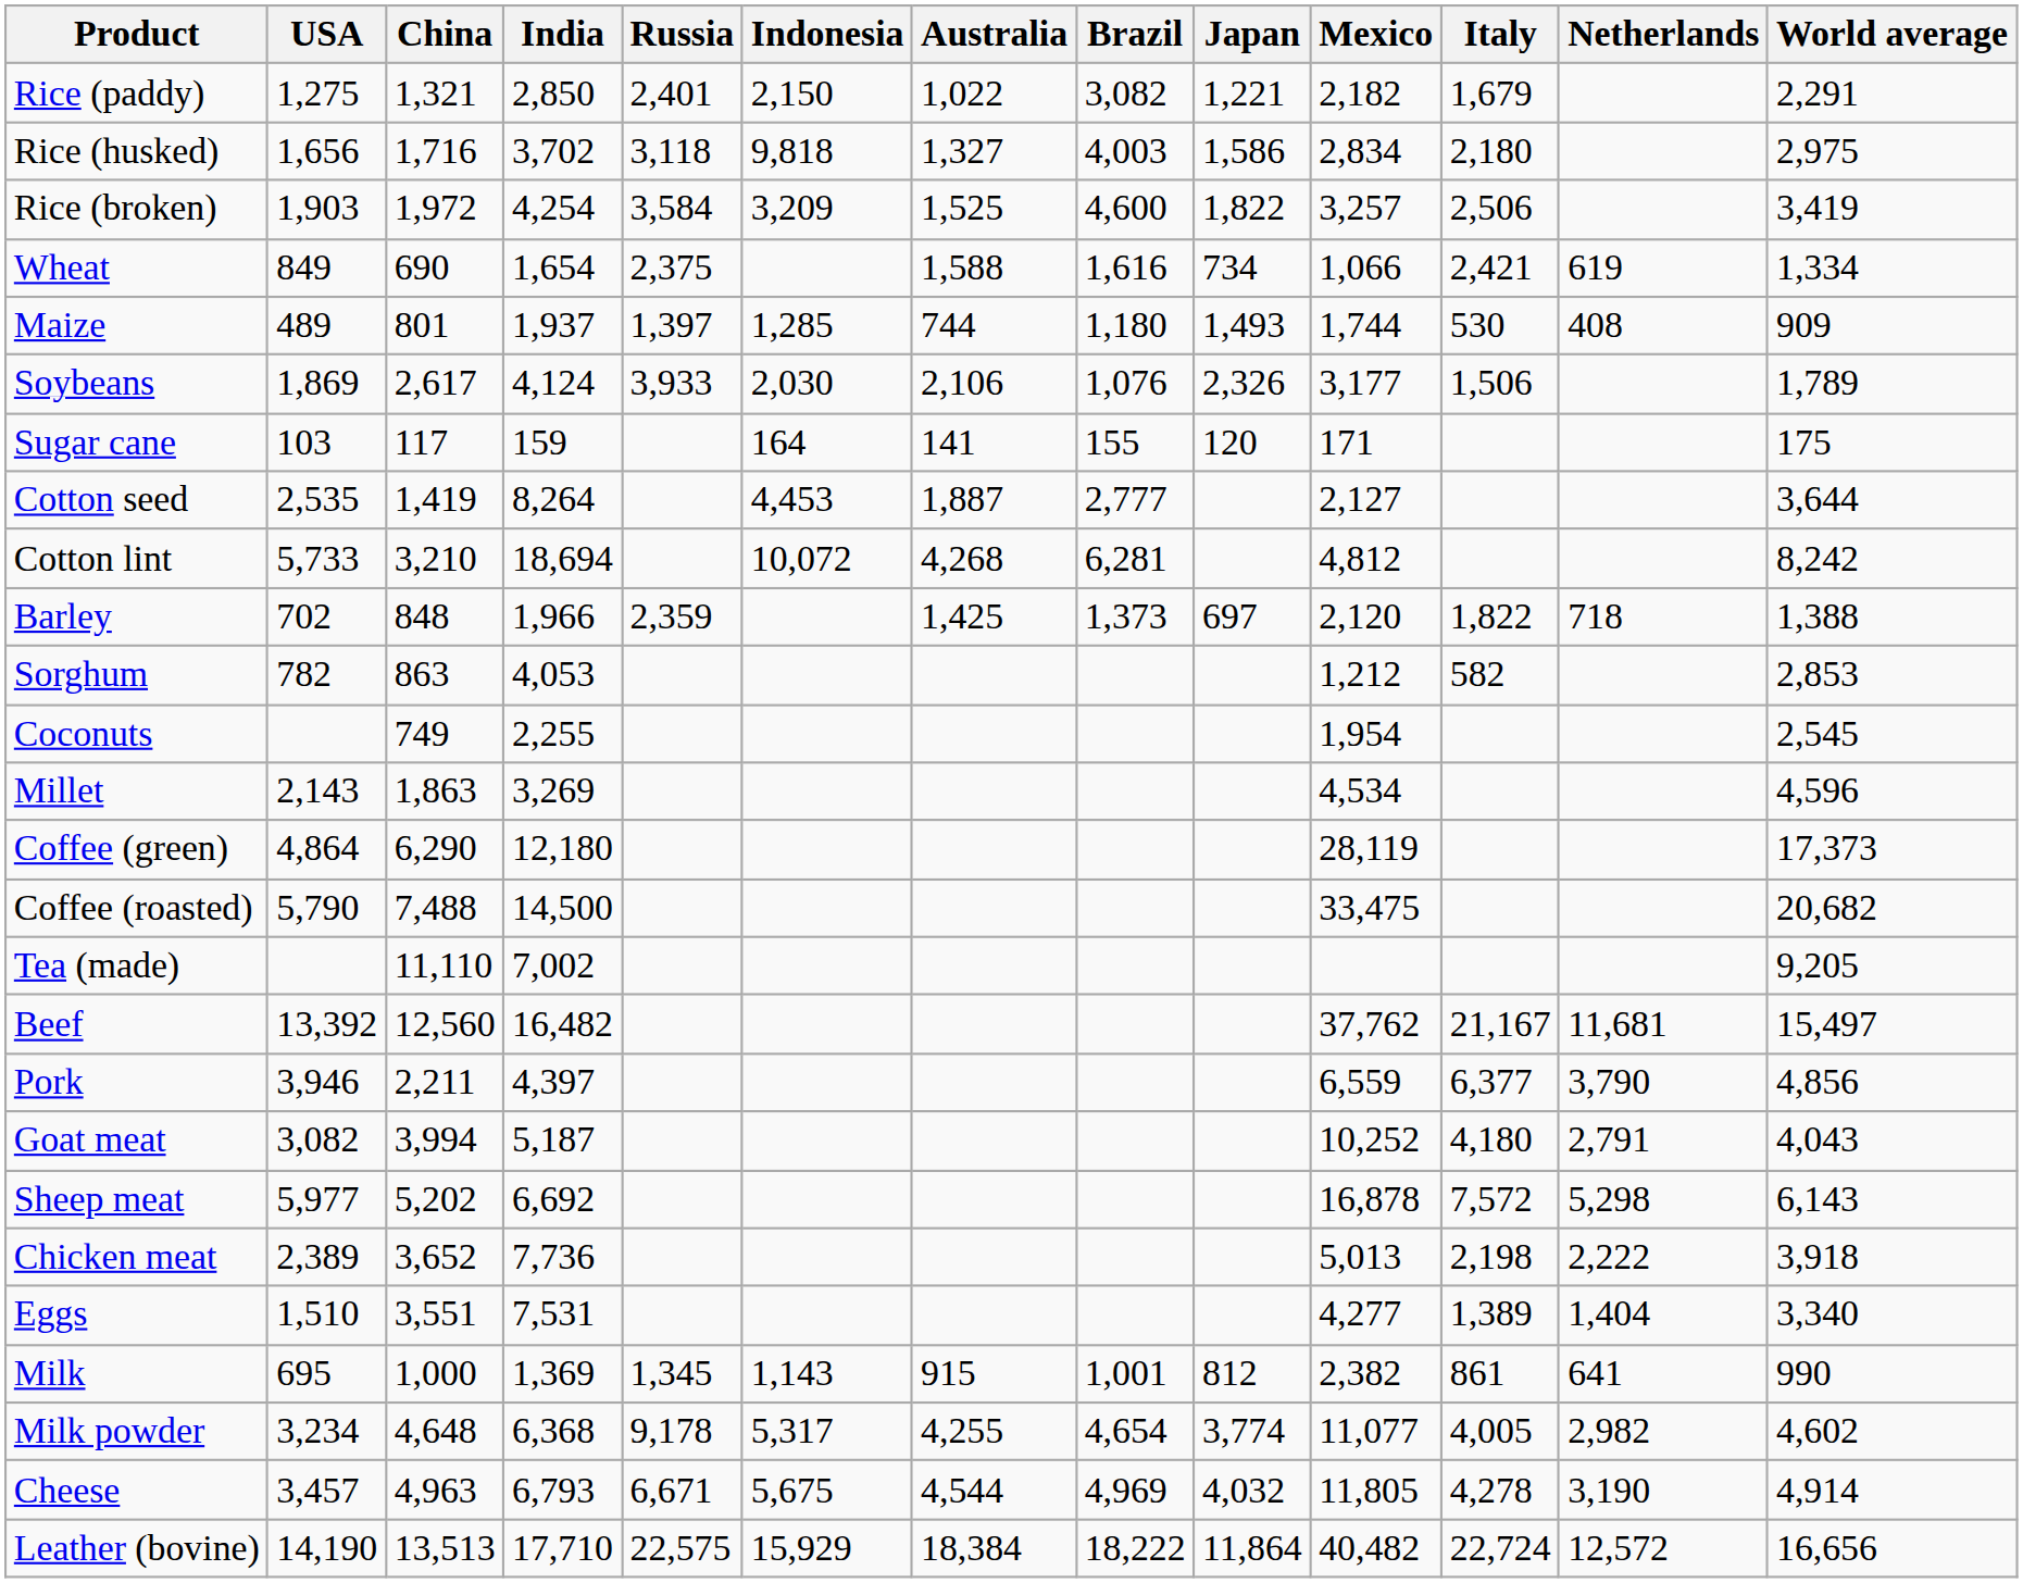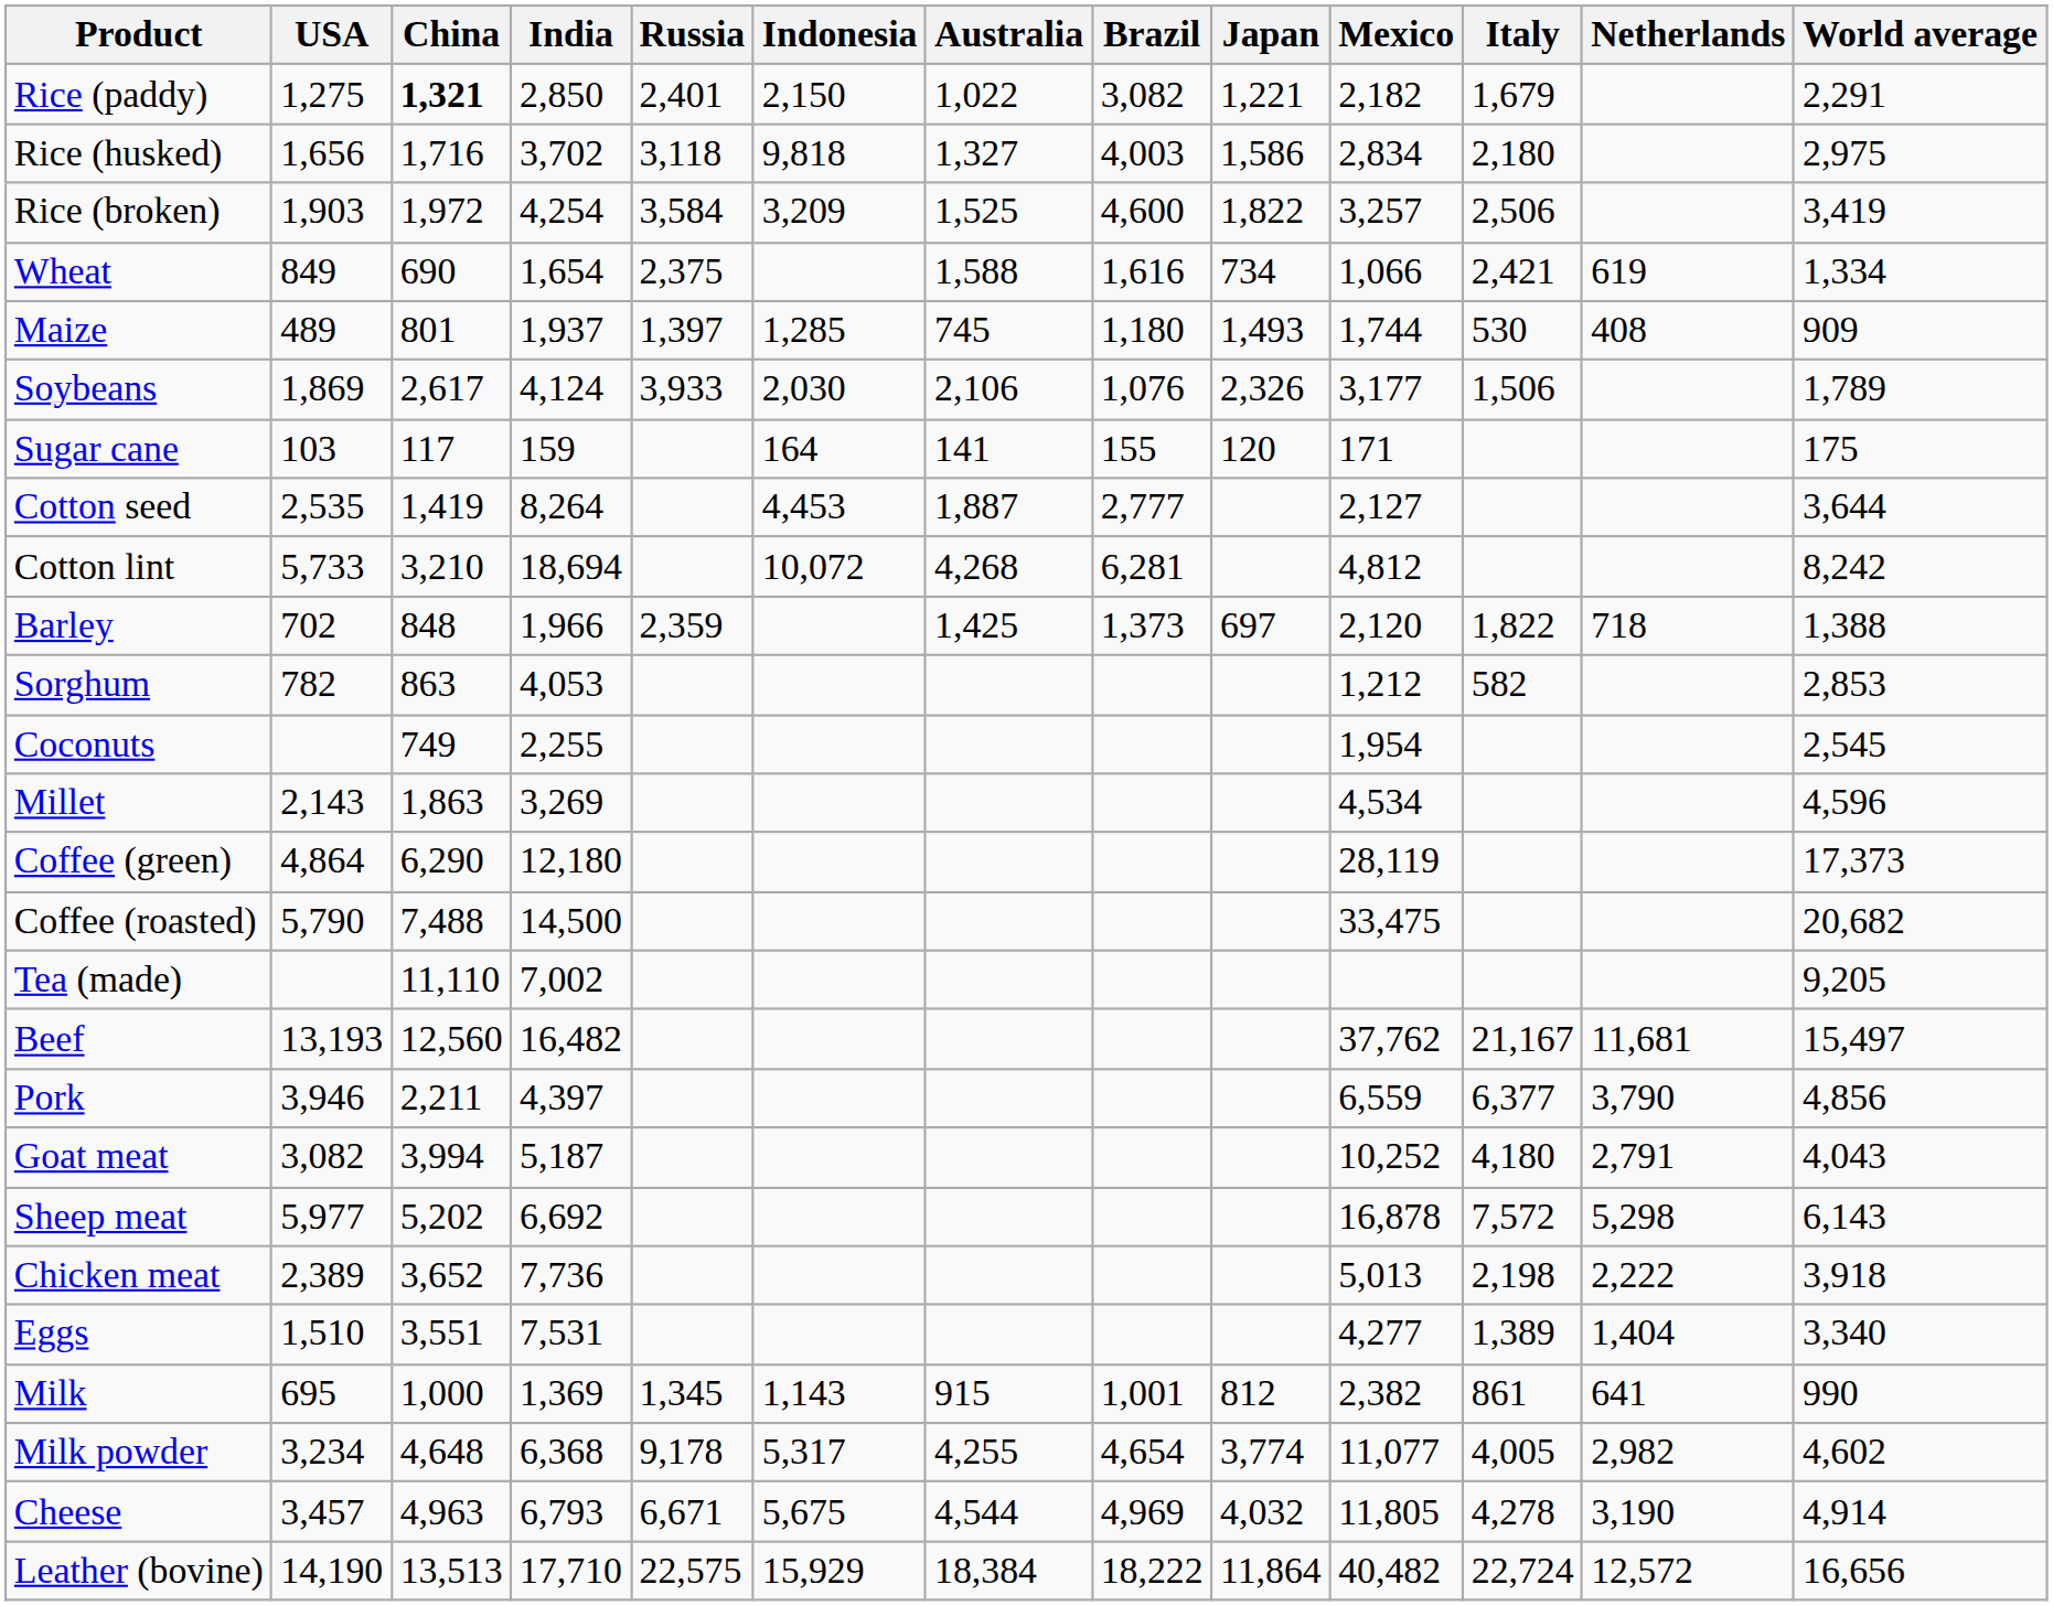 <table class="wikitable sortable">
 <tr>
 <th>Product</th>
 <th>USA</th>
 <th>China</th>
 <th>India</th>
 <th>Russia</th>
 <th>Indonesia</th>
 <th>Australia</th>
 <th>Brazil</th>
 <th>Japan</th>
 <th>Mexico</th>
 <th>Italy</th>
 <th>Netherlands</th>
 <th>World average</th>
 </tr>
 <tr>
 <td><a href='#'>Rice</a> (paddy)</td>
 <td>1,275</td>
-<td>1,321</td>
+<td><strong>1,321</strong></td>
 <td>2,850</td>
 <td>2,401</td>
 <td>2,150</td>
 <td>1,022</td>
 <td>3,082</td>
 <td>1,221</td>
 <td>2,182</td>
 <td>1,679</td>
 <td></td>
 <td>2,291</td>
 </tr>
 <tr>
 <td>Rice (husked)</td>
 <td>1,656</td>
 <td>1,716</td>
 <td>3,702</td>
 <td>3,118</td>
 <td>9,818</td>
 <td>1,327</td>
 <td>4,003</td>
 <td>1,586</td>
 <td>2,834</td>
 <td>2,180</td>
 <td></td>
 <td>2,975</td>
 </tr>
 <tr>
 <td>Rice (broken)</td>
 <td>1,903</td>
 <td>1,972</td>
 <td>4,254</td>
 <td>3,584</td>
 <td>3,209</td>
 <td>1,525</td>
 <td>4,600</td>
 <td>1,822</td>
 <td>3,257</td>
 <td>2,506</td>
 <td></td>
 <td>3,419</td>
 </tr>
 <tr>
 <td><a href='#'>Wheat</a></td>
 <td>849</td>
 <td>690</td>
 <td>1,654</td>
 <td>2,375</td>
 <td></td>
 <td>1,588</td>
 <td>1,616</td>
 <td>734</td>
 <td>1,066</td>
 <td>2,421</td>
 <td>619</td>
 <td>1,334</td>
 </tr>
 <tr>
 <td><a href='#'>Maize</a></td>
 <td>489</td>
 <td>801</td>
 <td>1,937</td>
 <td>1,397</td>
 <td>1,285</td>
-<td>744</td>
+<td>745</td>
 <td>1,180</td>
 <td>1,493</td>
 <td>1,744</td>
 <td>530</td>
 <td>408</td>
 <td>909</td>
 </tr>
 <tr>
 <td><a href='#'>Soybeans</a></td>
 <td>1,869</td>
 <td>2,617</td>
 <td>4,124</td>
 <td>3,933</td>
 <td>2,030</td>
 <td>2,106</td>
 <td>1,076</td>
 <td>2,326</td>
 <td>3,177</td>
 <td>1,506</td>
 <td></td>
 <td>1,789</td>
 </tr>
 <tr>
 <td><a href='#'>Sugar cane</a></td>
 <td>103</td>
 <td>117</td>
 <td>159</td>
 <td></td>
 <td>164</td>
 <td>141</td>
 <td>155</td>
 <td>120</td>
 <td>171</td>
 <td></td>
 <td></td>
 <td>175</td>
 </tr>
 <tr>
 <td><a href='#'>Cotton</a> seed</td>
 <td>2,535</td>
 <td>1,419</td>
 <td>8,264</td>
 <td></td>
 <td>4,453</td>
 <td>1,887</td>
 <td>2,777</td>
 <td></td>
 <td>2,127</td>
 <td></td>
 <td></td>
 <td>3,644</td>
 </tr>
 <tr>
 <td>Cotton lint</td>
 <td>5,733</td>
 <td>3,210</td>
 <td>18,694</td>
 <td></td>
 <td>10,072</td>
 <td>4,268</td>
 <td>6,281</td>
 <td></td>
 <td>4,812</td>
 <td></td>
 <td></td>
 <td>8,242</td>
 </tr>
 <tr>
 <td><a href='#'>Barley</a></td>
 <td>702</td>
 <td>848</td>
 <td>1,966</td>
 <td>2,359</td>
 <td></td>
 <td>1,425</td>
 <td>1,373</td>
 <td>697</td>
 <td>2,120</td>
 <td>1,822</td>
 <td>718</td>
 <td>1,388</td>
 </tr>
 <tr>
 <td><a href='#'>Sorghum</a></td>
 <td>782</td>
 <td>863</td>
 <td>4,053</td>
 <td></td>
 <td></td>
 <td></td>
 <td></td>
 <td></td>
 <td>1,212</td>
 <td>582</td>
 <td></td>
 <td>2,853</td>
 </tr>
 <tr>
 <td><a href='#'>Coconuts</a></td>
 <td></td>
 <td>749</td>
 <td>2,255</td>
 <td></td>
 <td></td>
 <td></td>
 <td></td>
 <td></td>
 <td>1,954</td>
 <td></td>
 <td></td>
 <td>2,545</td>
 </tr>
 <tr>
 <td><a href='#'>Millet</a></td>
 <td>2,143</td>
 <td>1,863</td>
 <td>3,269</td>
 <td></td>
 <td></td>
 <td></td>
 <td></td>
 <td></td>
 <td>4,534</td>
 <td></td>
 <td></td>
 <td>4,596</td>
 </tr>
 <tr>
 <td><a href='#'>Coffee</a> (green)</td>
 <td>4,864</td>
 <td>6,290</td>
 <td>12,180</td>
 <td></td>
 <td></td>
 <td></td>
 <td></td>
 <td></td>
 <td>28,119</td>
 <td></td>
 <td></td>
 <td>17,373</td>
 </tr>
 <tr>
 <td>Coffee (roasted)</td>
 <td>5,790</td>
 <td>7,488</td>
 <td>14,500</td>
 <td></td>
 <td></td>
 <td></td>
 <td></td>
 <td></td>
 <td>33,475</td>
 <td></td>
 <td></td>
 <td>20,682</td>
 </tr>
 <tr>
 <td><a href='#'>Tea</a> (made)</td>
 <td></td>
 <td>11,110</td>
 <td>7,002</td>
 <td></td>
 <td></td>
 <td></td>
 <td></td>
 <td></td>
 <td></td>
 <td></td>
 <td></td>
 <td>9,205</td>
 </tr>
 <tr>
 <td><a href='#'>Beef</a></td>
-<td>13,392</td>
+<td>13,193</td>
 <td>12,560</td>
 <td>16,482</td>
 <td></td>
 <td></td>
 <td></td>
 <td></td>
 <td></td>
 <td>37,762</td>
 <td>21,167</td>
 <td>11,681</td>
 <td>15,497</td>
 </tr>
 <tr>
 <td><a href='#'>Pork</a></td>
 <td>3,946</td>
 <td>2,211</td>
 <td>4,397</td>
 <td></td>
 <td></td>
 <td></td>
 <td></td>
 <td></td>
 <td>6,559</td>
 <td>6,377</td>
 <td>3,790</td>
 <td>4,856</td>
 </tr>
 <tr>
 <td><a href='#'>Goat meat</a></td>
 <td>3,082</td>
 <td>3,994</td>
 <td>5,187</td>
 <td></td>
 <td></td>
 <td></td>
 <td></td>
 <td></td>
 <td>10,252</td>
 <td>4,180</td>
 <td>2,791</td>
 <td>4,043</td>
 </tr>
 <tr>
 <td><a href='#'>Sheep meat</a></td>
 <td>5,977</td>
 <td>5,202</td>
 <td>6,692</td>
 <td></td>
 <td></td>
 <td></td>
 <td></td>
 <td></td>
 <td>16,878</td>
 <td>7,572</td>
 <td>5,298</td>
 <td>6,143</td>
 </tr>
 <tr>
 <td><a href='#'>Chicken meat</a></td>
 <td>2,389</td>
 <td>3,652</td>
 <td>7,736</td>
 <td></td>
 <td></td>
 <td></td>
 <td></td>
 <td></td>
 <td>5,013</td>
 <td>2,198</td>
 <td>2,222</td>
 <td>3,918</td>
 </tr>
 <tr>
 <td><a href='#'>Eggs</a></td>
 <td>1,510</td>
 <td>3,551</td>
 <td>7,531</td>
 <td></td>
 <td></td>
 <td></td>
 <td></td>
 <td></td>
 <td>4,277</td>
 <td>1,389</td>
 <td>1,404</td>
 <td>3,340</td>
 </tr>
 <tr>
 <td><a href='#'>Milk</a></td>
 <td>695</td>
 <td>1,000</td>
 <td>1,369</td>
 <td>1,345</td>
 <td>1,143</td>
 <td>915</td>
 <td>1,001</td>
 <td>812</td>
 <td>2,382</td>
 <td>861</td>
 <td>641</td>
 <td>990</td>
 </tr>
 <tr>
 <td><a href='#'>Milk powder</a></td>
 <td>3,234</td>
 <td>4,648</td>
 <td>6,368</td>
 <td>9,178</td>
 <td>5,317</td>
 <td>4,255</td>
 <td>4,654</td>
 <td>3,774</td>
 <td>11,077</td>
 <td>4,005</td>
 <td>2,982</td>
 <td>4,602</td>
 </tr>
 <tr>
 <td><a href='#'>Cheese</a></td>
 <td>3,457</td>
 <td>4,963</td>
 <td>6,793</td>
 <td>6,671</td>
 <td>5,675</td>
 <td>4,544</td>
 <td>4,969</td>
 <td>4,032</td>
 <td>11,805</td>
 <td>4,278</td>
 <td>3,190</td>
 <td>4,914</td>
 </tr>
 <tr>
 <td><a href='#'>Leather</a> (bovine)</td>
 <td>14,190</td>
 <td>13,513</td>
 <td>17,710</td>
 <td>22,575</td>
 <td>15,929</td>
 <td>18,384</td>
 <td>18,222</td>
 <td>11,864</td>
 <td>40,482</td>
 <td>22,724</td>
 <td>12,572</td>
 <td>16,656</td>
 </tr>
 </table>
